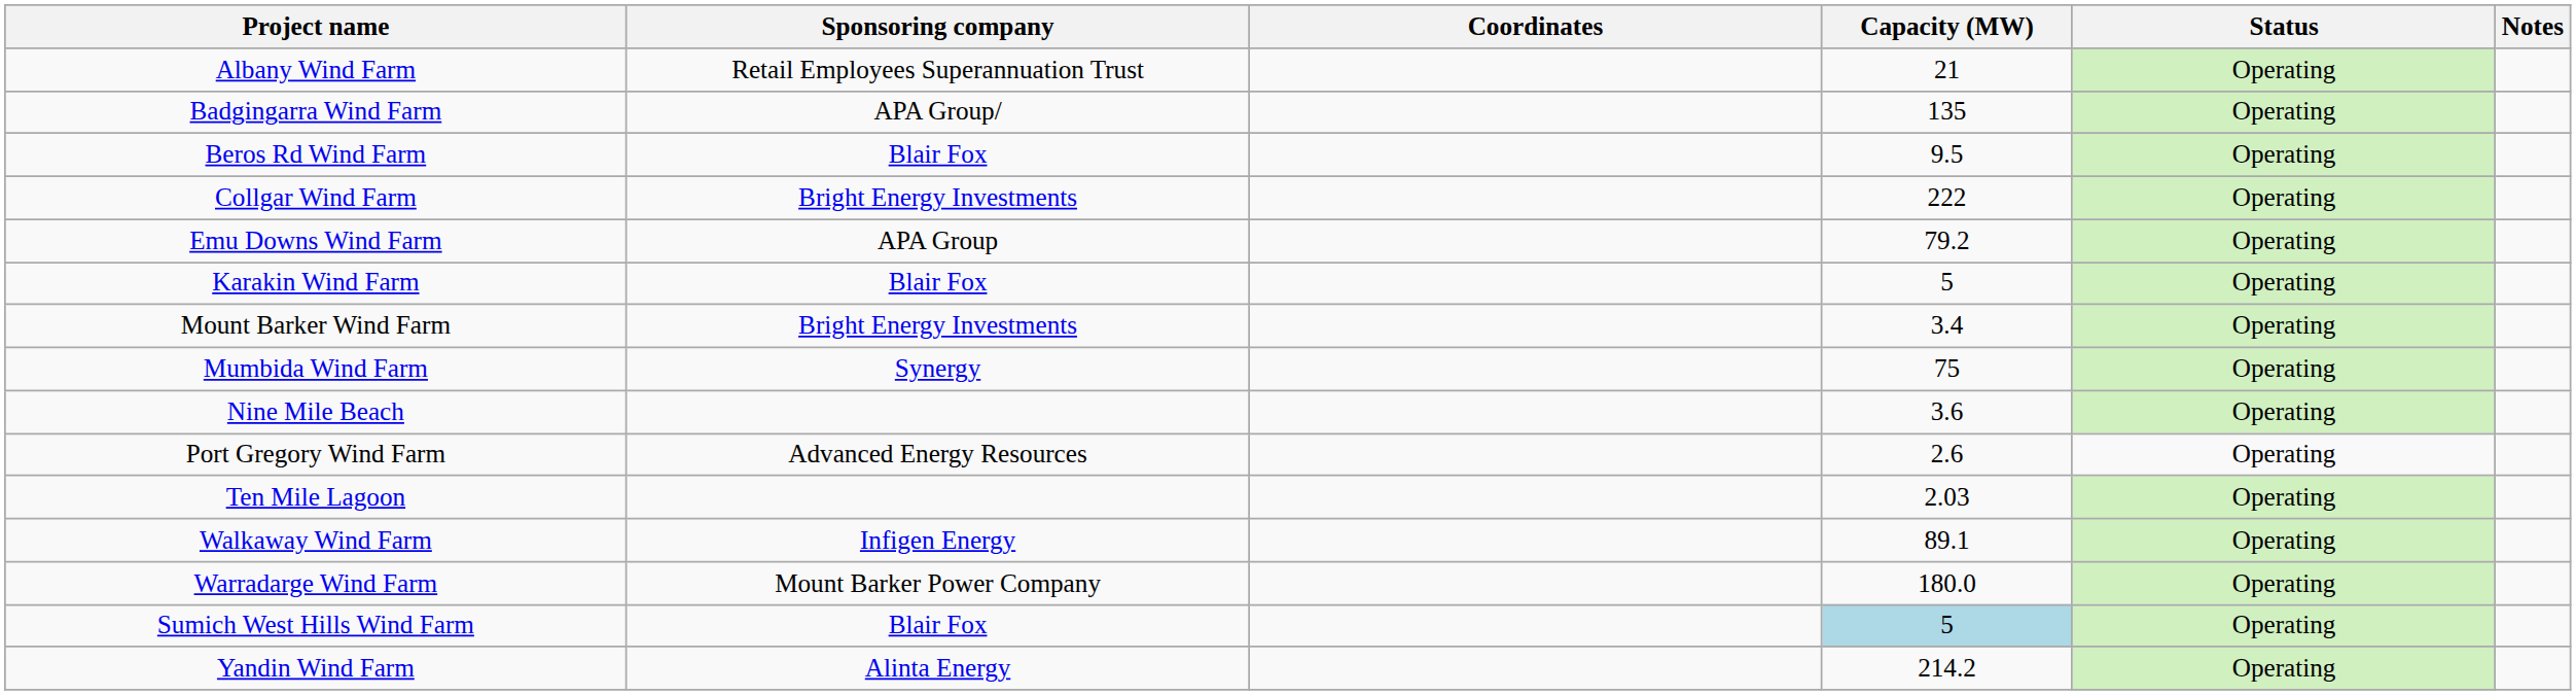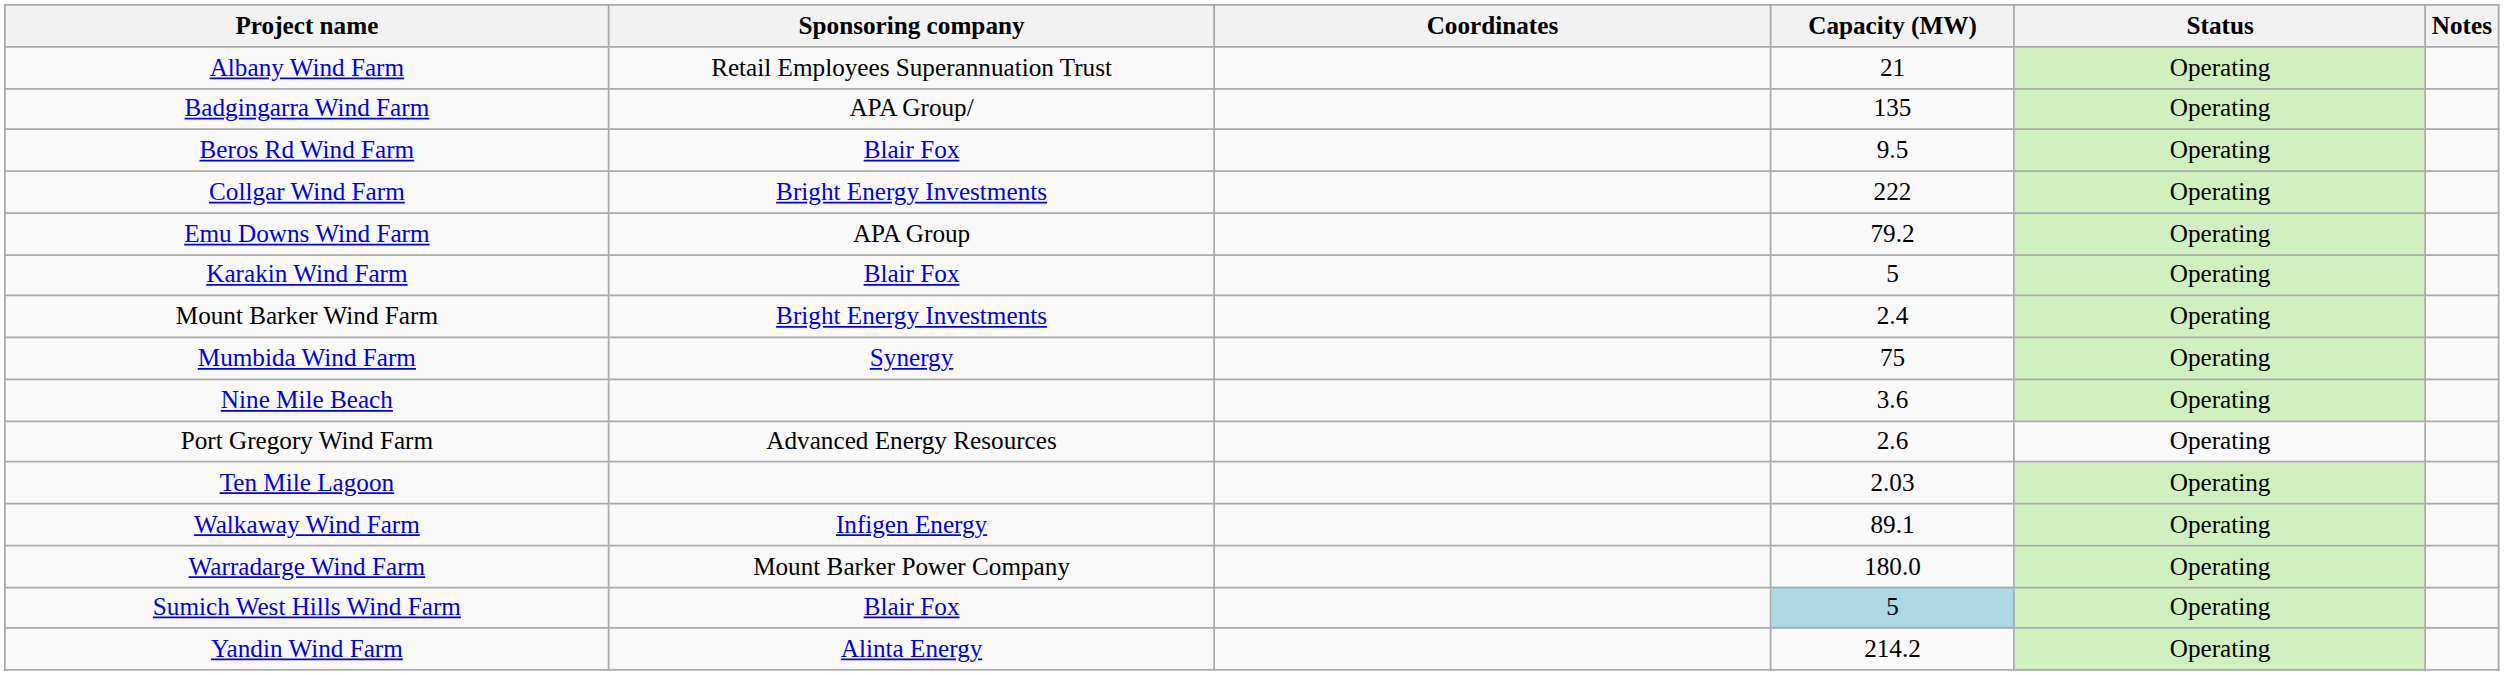 <table class="wikitable sortable" style="text-align:center; font-size:90%; border-collapse:collapse;" width=90%>
 <tr style="background:#C1D8FF;">
 <th width=25%>Project name</th>
 <th width=25%>Sponsoring company</th>
 <th width=23%>Coordinates</th>
 <th width=10%>Capacity (MW)</th>
 <th width=17%>Status</th>
 <th width=8%>Notes</th>
 </tr>
 <tr>
 <td><a href='#'>Albany Wind Farm</a></td>
 <td>Retail Employees Superannuation Trust</td>
 <td align=left></td>
 <td>21</td>
 <td style="background:#D0F0C0;">Operating</td>
 <td></td>
 </tr>
 <tr>
 <td><a href='#'>Badgingarra Wind Farm</a></td>
 <td>APA Group/<a href='#'></a></td>
 <td align=left></td>
 <td>135</td>
 <td style="background:#D0F0C0;">Operating</td>
 <td></td>
 </tr>
 <tr>
 <td><a href='#'>Beros Rd Wind Farm</a></td>
 <td><a href='#'>Blair Fox</a></td>
 <td align=left></td>
 <td>9.5</td>
 <td style="background:#D0F0C0;">Operating</td>
 <td></td>
 </tr>
 <tr>
 <td><a href='#'>Collgar Wind Farm</a></td>
 <td><a href='#'>Bright Energy Investments</a></td>
 <td align=left></td>
 <td>222</td>
 <td style="background:#D0F0C0;">Operating</td>
 <td></td>
 </tr>
 <tr>
 <td><a href='#'>Emu Downs Wind Farm</a></td>
 <td>APA Group</td>
 <td align=left></td>
 <td>79.2</td>
 <td style="background:#D0F0C0;">Operating</td>
 </tr>
 <tr>
 <td><a href='#'>Karakin Wind Farm</a></td>
 <td><a href='#'>Blair Fox</a></td>
 <td align=left></td>
 <td>5</td>
 <td style="background:#D0F0C0;">Operating</td>
 <td></td>
 </tr>
 <tr>
 <td>Mount Barker Wind Farm</td>
 <td><a href='#'>Bright Energy Investments</a></td>
 <td align=left></td>
-<td>3.4</td>
+<td>2.4</td>
 <td style="background:#D0F0C0;">Operating</td>
 <td></td>
 </tr>
 <tr>
 <td><a href='#'>Mumbida Wind Farm</a></td>
 <td><a href='#'>Synergy</a></td>
 <td align=left></td>
 <td>75</td>
 <td style="background:#D0F0C0;">Operating</td>
 <td></td>
 </tr>
 <tr>
 <td><a href='#'>Nine Mile Beach</a></td>
 <td></td>
 <td align=left></td>
 <td>3.6</td>
 <td style="background:#D0F0C0;">Operating</td>
 <td></td>
 </tr>
 <tr>
 <td>Port Gregory Wind Farm</td>
 <td>Advanced Energy Resources</td>
 <td></td>
 <td>2.6</td>
 <td>Operating</td>
 <td></td>
 </tr>
 <tr>
 <td><a href='#'>Ten Mile Lagoon</a></td>
 <td></td>
 <td align=left></td>
 <td>2.03</td>
 <td style="background:#D0F0C0;">Operating</td>
 <td></td>
 </tr>
 <tr>
 <td><a href='#'>Walkaway Wind Farm</a></td>
 <td><a href='#'>Infigen Energy</a></td>
 <td align=left></td>
 <td>89.1</td>
 <td style="background:#D0F0C0;">Operating</td>
 <td></td>
 </tr>
 <tr>
 <td><a href='#'>Warradarge Wind Farm</a></td>
 <td>Mount Barker Power Company</td>
 <td align=left></td>
 <td>180.0</td>
 <td style="background:#D0F0C0;">Operating</td>
 <td></td>
 </tr>
 <tr>
 <td><a href='#'>Sumich West Hills Wind Farm</a></td>
 <td><a href='#'>Blair Fox</a></td>
 <td align=left></td>
 <td style="background: lightblue;">5</td>
 <td style="background:#D0F0C0;">Operating</td>
 <td></td>
 </tr>
 <tr>
 <td><a href='#'>Yandin Wind Farm</a></td>
 <td><a href='#'>Alinta Energy</a></td>
 <td align=left></td>
 <td>214.2</td>
 <td style="background:#D0F0C0;">Operating</td>
 <td></td>
 </tr>
 </table>
